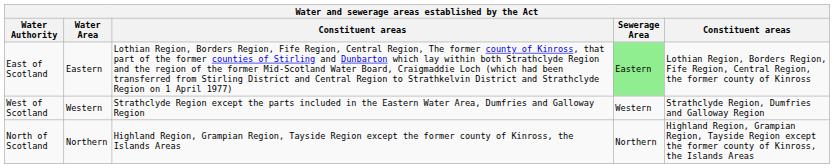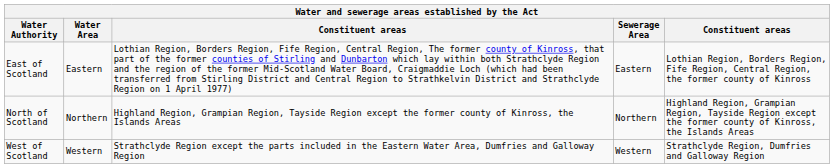 <table class="wikitable">
 <tr>
 <th colspan=5>Water and sewerage areas established by the Act</th>
 </tr>
 <tr>
 <th>Water Authority</th>
 <th>Water Area</th>
 <th>Constituent areas</th>
 <th>Sewerage Area</th>
 <th>Constituent areas</th>
 </tr>
 <tr>
 <td>East of Scotland</td>
 <td>Eastern</td>
 <td>Lothian Region, Borders Region, Fife Region, Central Region, The former <a href='#'>county of Kinross</a>, that part of the former <a href='#'>counties of Stirling</a> and <a href='#'>Dunbarton</a> which lay within both Strathclyde Region and the region of the former Mid-Scotland Water Board, Craigmaddie Loch (which had been transferred from Stirling District and Central Region to Strathkelvin District and Strathclyde Region on 1 April 1977)</td>
-<td style="background: lightgreen;">Eastern</td>
+<td>Eastern</td>
 <td>Lothian Region, Borders Region, Fife Region, Central Region, the former county of Kinross</td>
+</tr>
+<tr>
+<td>North of Scotland</td>
+<td>Northern</td>
+<td>Highland Region, Grampian Region, Tayside Region except the former county of Kinross, the Islands Areas</td>
+<td>Northern</td>
+<td>Highland Region, Grampian Region, Tayside Region except the former county of Kinross, the Islands Areas</td>
 </tr>
 <tr>
 <td>West of Scotland</td>
 <td>Western</td>
 <td>Strathclyde Region except the parts included in the Eastern Water Area, Dumfries and Galloway Region</td>
 <td>Western</td>
 <td>Strathclyde Region, Dumfries and Galloway Region</td>
 </tr>
-<tr>
-<td>North of Scotland</td>
-<td>Northern</td>
-<td>Highland Region, Grampian Region, Tayside Region except the former county of Kinross, the Islands Areas</td>
-<td>Northern</td>
-<td>Highland Region, Grampian Region, Tayside Region except the former county of Kinross, the Islands Areas</td>
-</tr>
 </table>
